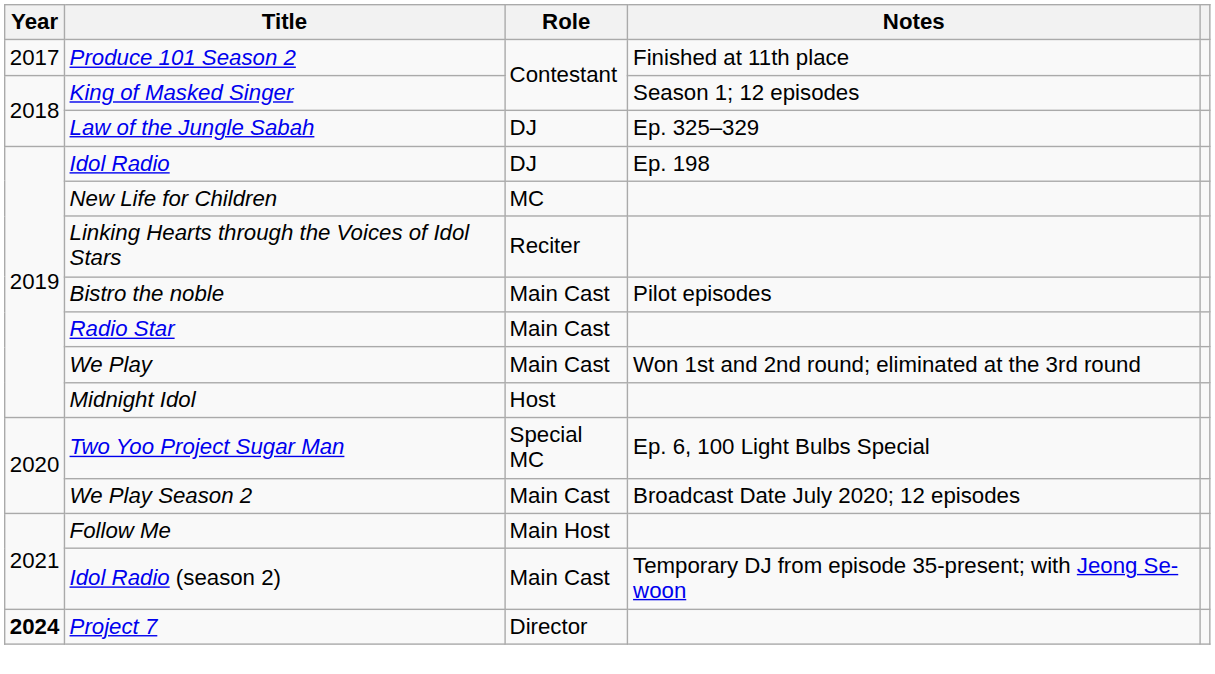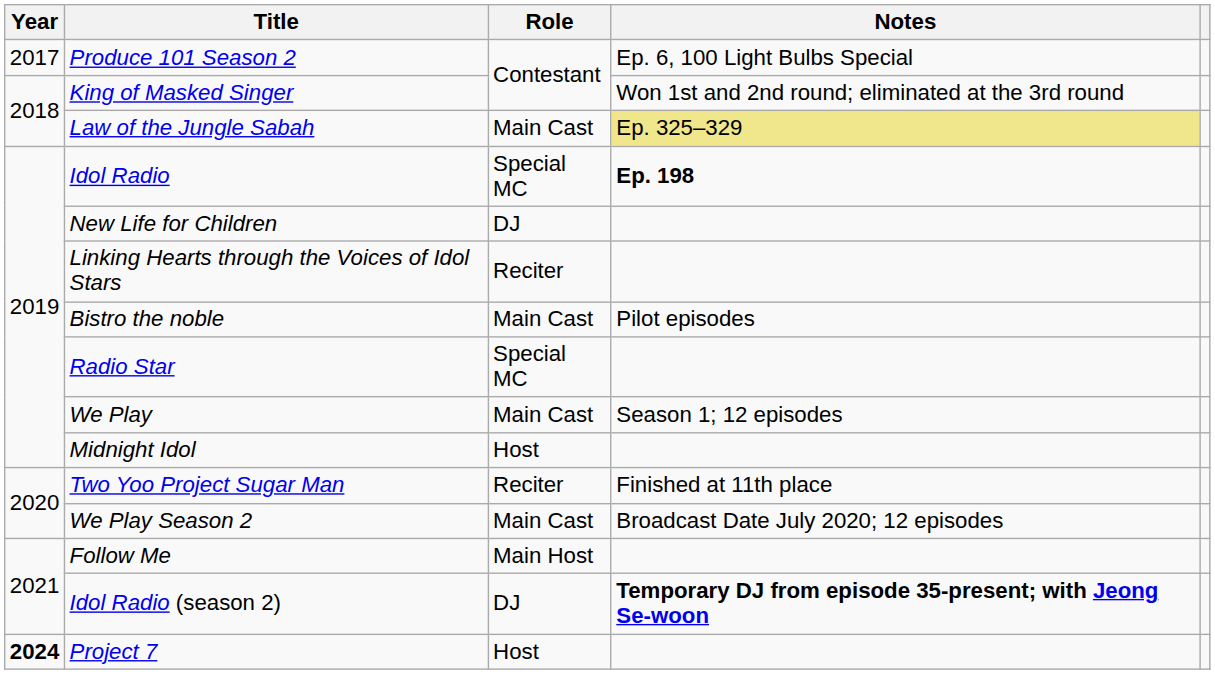 <table class="wikitable">
 <tr>
 <th>Year</th>
 <th>Title</th>
 <th>Role</th>
 <th>Notes</th>
 <th></th>
 </tr>
 <tr>
 <td>2017</td>
 <td><em><a href='#'>Produce 101 Season 2</a></em></td>
 <td rowspan="2">Contestant</td>
-<td>Finished at 11th place</td>
+<td>Ep. 6, 100 Light Bulbs Special</td>
 <td></td>
 </tr>
 <tr>
 <td rowspan="2">2018</td>
 <td><em><a href='#'>King of Masked Singer</a></em></td>
-<td>Season 1; 12 episodes</td>
+<td>Won 1st and 2nd round; eliminated at the 3rd round</td>
 <td></td>
 </tr>
 <tr>
 <td><em><a href='#'>Law of the Jungle Sabah</a></em></td>
-<td>DJ</td>
-<td>Ep. 325–329</td>
+<td>Main Cast</td>
+<td style="background: khaki;">Ep. 325–329</td>
 <td></td>
 </tr>
 <tr>
 <td rowspan="7">2019</td>
 <td><em><a href='#'>Idol Radio</a></em></td>
-<td>DJ</td>
-<td>Ep. 198</td>
+<td>Special MC</td>
+<td><strong>Ep. 198</strong></td>
 <td></td>
 </tr>
 <tr>
 <td><em>New Life for Children</em></td>
-<td>MC</td>
+<td>DJ</td>
 <td></td>
 <td></td>
 </tr>
 <tr>
 <td><em>Linking Hearts through the Voices of Idol Stars</em></td>
 <td>Reciter</td>
 <td></td>
 <td></td>
 </tr>
 <tr>
 <td><em>Bistro the noble</em></td>
 <td>Main Cast</td>
 <td>Pilot episodes</td>
 <td></td>
 </tr>
 <tr>
 <td><em><a href='#'>Radio Star</a></em></td>
-<td>Main Cast</td>
+<td>Special MC</td>
 <td></td>
 <td></td>
 </tr>
 <tr>
 <td><em>We Play</em></td>
 <td>Main Cast</td>
-<td>Won 1st and 2nd round; eliminated at the 3rd round</td>
+<td>Season 1; 12 episodes</td>
 <td></td>
 </tr>
 <tr>
 <td><em>Midnight Idol</em></td>
 <td>Host</td>
 <td></td>
 <td></td>
 </tr>
 <tr>
 <td rowspan="2">2020</td>
 <td><em><a href='#'>Two Yoo Project Sugar Man</a></em></td>
-<td>Special MC</td>
-<td>Ep. 6, 100 Light Bulbs Special</td>
+<td>Reciter</td>
+<td>Finished at 11th place</td>
 <td></td>
 </tr>
 <tr>
 <td><em>We Play Season 2</em></td>
 <td>Main Cast</td>
 <td>Broadcast Date July 2020; 12 episodes</td>
 <td></td>
 </tr>
 <tr>
 <td rowspan="2">2021</td>
 <td><em>Follow Me</em></td>
 <td>Main Host</td>
 <td></td>
 <td></td>
 </tr>
 <tr>
 <td><em><a href='#'>Idol Radio</a></em> (season 2)</td>
-<td>Main Cast</td>
-<td>Temporary DJ from episode 35-present; with <a href='#'>Jeong Se-woon</a></td>
+<td>DJ</td>
+<td><strong>Temporary DJ from episode 35-present; with <a href='#'>Jeong Se-woon</a></strong></td>
 <td></td>
 </tr>
 <tr>
 <td><strong>2024</strong></td>
 <td><em><a href='#'>Project 7</a></em></td>
-<td>Director</td>
+<td>Host</td>
 <td></td>
 <td></td>
 </tr>
 </table>
